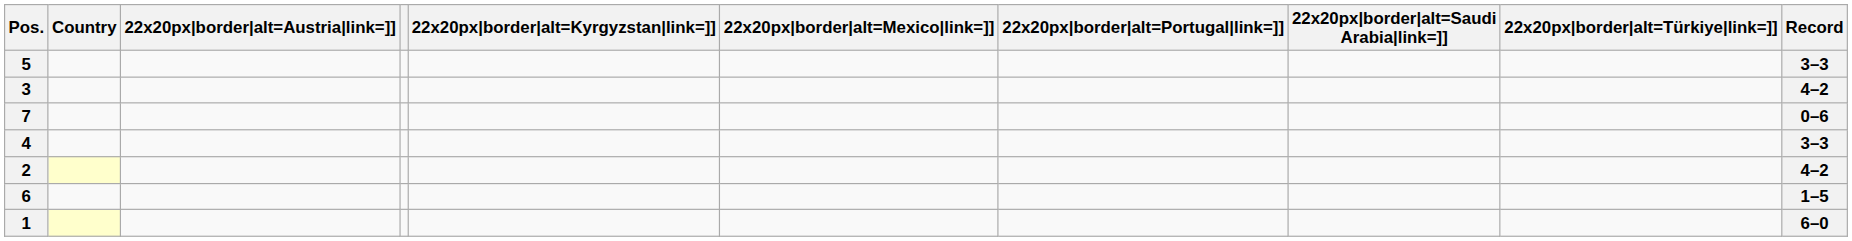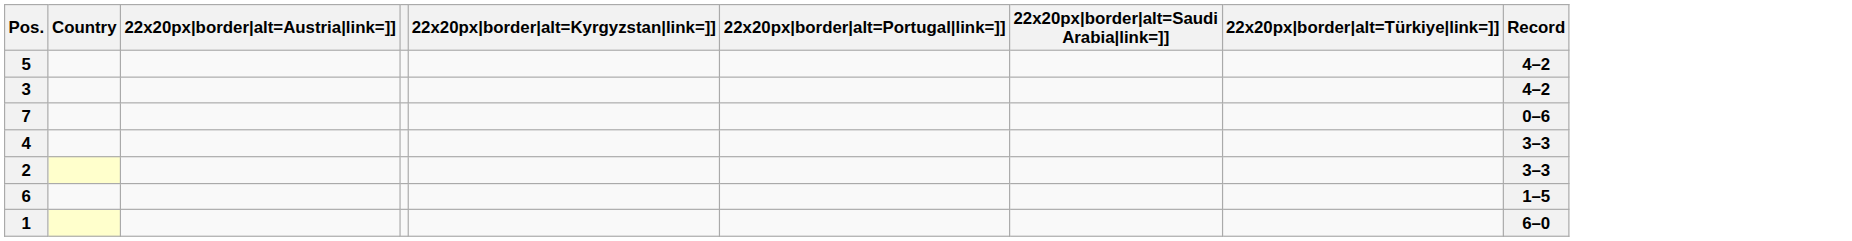 <table class="wikitable sortable nowrap" style="text-align:center; font-size:0.9em;">
 <tr>
 <th>Pos.</th>
 <th>Country</th>
 <th [[Image:>22x20px|border|alt=Austria|link=]]</th>
 <th></th>
 <th [[Image:>22x20px|border|alt=Kyrgyzstan|link=]]</th>
-<th [[Image:>22x20px|border|alt=Mexico|link=]]</th>
 <th [[Image:>22x20px|border|alt=Portugal|link=]]</th>
 <th [[Image:>22x20px|border|alt=Saudi Arabia|link=]]</th>
 <th [[Image:>22x20px|border|alt=Türkiye|link=]]</th>
 <th>Record</th>
 </tr>
 <tr>
 <th>5</th>
 <td style="text-align:left;"></td>
 <td></td>
 <td></td>
 <td></td>
 <td></td>
 <td></td>
 <td></td>
-<td></td>
-<th>3–3</th>
+<th>4–2</th>
 </tr>
 <tr>
 <th>3</th>
 <td style="text-align:left;"></td>
-<td></td>
 <td></td>
 <td></td>
 <td></td>
 <td></td>
 <td></td>
 <td></td>
 <th>4–2</th>
 </tr>
 <tr>
 <th>7</th>
 <td style="text-align:left;"></td>
 <td></td>
 <td></td>
 <td></td>
 <td></td>
 <td></td>
 <td></td>
-<td></td>
 <th>0–6</th>
 </tr>
 <tr>
 <th>4</th>
 <td style="text-align:left;"></td>
-<td></td>
 <td></td>
 <td></td>
 <td></td>
 <td></td>
 <td></td>
 <td></td>
 <th>3–3</th>
 </tr>
 <tr>
 <th>2</th>
 <td style="text-align:left; background:#ffffcc;"></td>
 <td></td>
 <td></td>
 <td></td>
 <td></td>
 <td></td>
 <td></td>
-<td></td>
-<th>4–2</th>
+<th>3–3</th>
 </tr>
 <tr>
 <th>6</th>
 <td style="text-align:left;"></td>
-<td></td>
 <td></td>
 <td></td>
 <td></td>
 <td></td>
 <td></td>
 <td></td>
 <th>1–5</th>
 </tr>
 <tr>
 <th>1</th>
 <td style="text-align:left; background:#ffffcc;"></td>
 <td></td>
 <td></td>
 <td></td>
 <td></td>
 <td></td>
 <td></td>
-<td></td>
 <th>6–0</th>
 </tr>
 </table>
